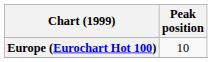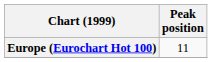 <table class="wikitable sortable plainrowheaders" style="text-align:center">
 <tr>
 <th>Chart (1999)</th>
 <th>Peak<br>position</th>
 </tr>
 <tr>
 <th scope="row">Europe (<a href='#'>Eurochart Hot 100</a>)</th>
-<td>10</td>
+<td>11</td>
 </tr>
 <tr>
 </tr>
 <tr>
 </tr>
 <tr>
 </tr>
 <tr>
 </tr>
 </table>
